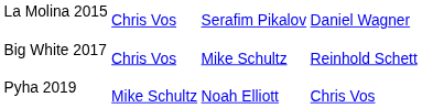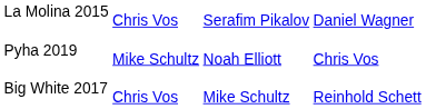 <table>
 <tr>
 <td>La Molina 2015</td>
 <td><br><a href='#'>Chris Vos</a></td>
 <td><br><a href='#'>Serafim Pikalov</a></td>
 <td><br><a href='#'>Daniel Wagner</a></td>
 </tr>
 <tr>
+<td>Pyha 2019</td>
+<td><br><a href='#'>Mike Schultz</a></td>
+<td><br><a href='#'>Noah Elliott</a></td>
+<td><br><a href='#'>Chris Vos</a></td>
+</tr>
+<tr>
 <td>Big White 2017</td>
 <td><br><a href='#'>Chris Vos</a></td>
 <td><br><a href='#'>Mike Schultz</a></td>
 <td><br><a href='#'>Reinhold Schett</a></td>
 </tr>
-<tr>
-<td>Pyha 2019</td>
-<td><br><a href='#'>Mike Schultz</a></td>
-<td><br><a href='#'>Noah Elliott</a></td>
-<td><br><a href='#'>Chris Vos</a></td>
-</tr>
 </table>
